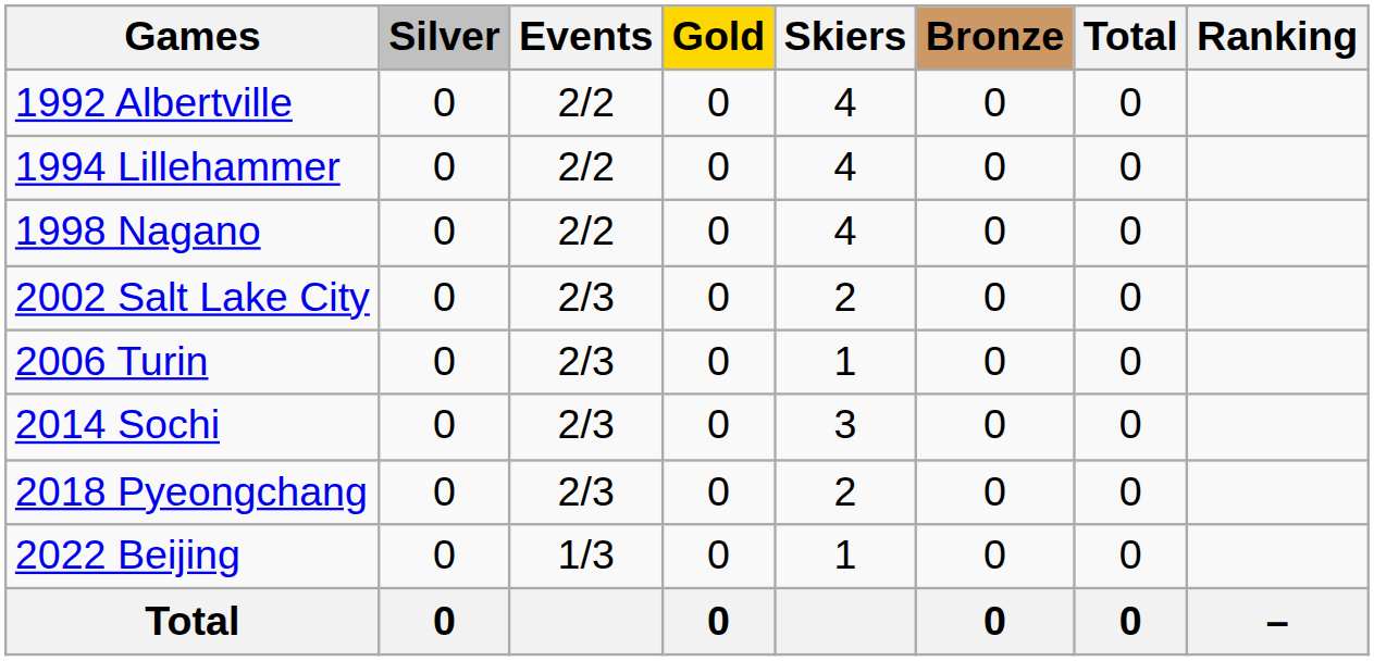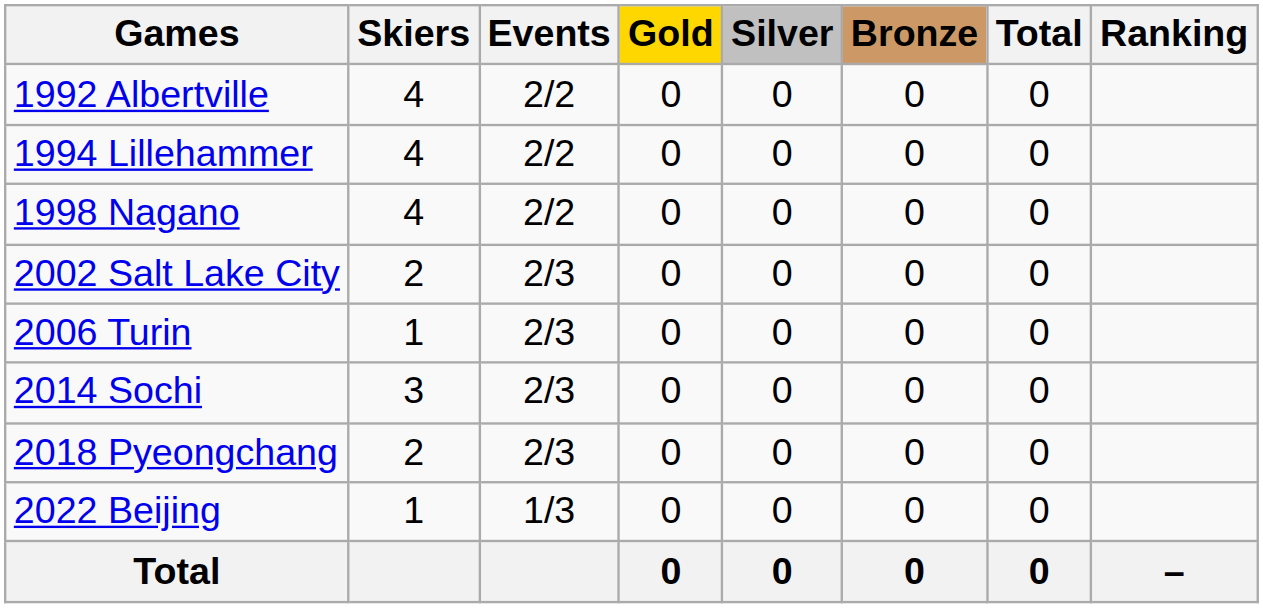 <table class="wikitable sortable" style="text-align:center">
 <tr>
 <th>Games</th>
-<th style="background-color:silver;">Silver</th>
+<th>Skiers</th>
 <th>Events</th>
 <th style="background-color:gold;">Gold</th>
-<th>Skiers</th>
+<th style="background-color:silver;">Silver</th>
 <th style="background-color:#c96;">Bronze</th>
 <th>Total</th>
 <th>Ranking</th>
 </tr>
 <tr>
 <td align=left><a href='#'>1992 Albertville</a></td>
-<td>0</td>
+<td>4</td>
 <td>2/2</td>
 <td>0</td>
-<td>4</td>
+<td>0</td>
 <td>0</td>
 <td>0</td>
 <td></td>
 </tr>
 <tr>
 <td align=left><a href='#'>1994 Lillehammer</a></td>
-<td>0</td>
+<td>4</td>
 <td>2/2</td>
 <td>0</td>
-<td>4</td>
+<td>0</td>
 <td>0</td>
 <td>0</td>
 <td></td>
 </tr>
 <tr>
 <td align=left><a href='#'>1998 Nagano</a></td>
-<td>0</td>
+<td>4</td>
 <td>2/2</td>
 <td>0</td>
-<td>4</td>
+<td>0</td>
 <td>0</td>
 <td>0</td>
 <td></td>
 </tr>
 <tr>
 <td align=left><a href='#'>2002 Salt Lake City</a></td>
-<td>0</td>
+<td>2</td>
 <td>2/3</td>
 <td>0</td>
-<td>2</td>
+<td>0</td>
 <td>0</td>
 <td>0</td>
 <td></td>
 </tr>
 <tr>
 <td align=left><a href='#'>2006 Turin</a></td>
-<td>0</td>
+<td>1</td>
 <td>2/3</td>
 <td>0</td>
-<td>1</td>
+<td>0</td>
 <td>0</td>
 <td>0</td>
 <td></td>
 </tr>
 <tr>
 <td align=left><a href='#'>2014 Sochi</a></td>
-<td>0</td>
+<td>3</td>
 <td>2/3</td>
 <td>0</td>
-<td>3</td>
+<td>0</td>
 <td>0</td>
 <td>0</td>
 <td></td>
 </tr>
 <tr>
 <td align=left><a href='#'>2018 Pyeongchang</a></td>
-<td>0</td>
+<td>2</td>
 <td>2/3</td>
 <td>0</td>
-<td>2</td>
+<td>0</td>
 <td>0</td>
 <td>0</td>
 <td></td>
 </tr>
 <tr>
 <td align=left><a href='#'>2022 Beijing</a></td>
-<td>0</td>
+<td>1</td>
 <td>1/3</td>
 <td>0</td>
-<td>1</td>
+<td>0</td>
 <td>0</td>
 <td>0</td>
 <td></td>
 </tr>
 <tr>
 <th>Total</th>
-<th>0</th>
+<th></th>
 <th></th>
 <th>0</th>
-<th></th>
+<th>0</th>
 <th>0</th>
 <th>0</th>
 <th>–</th>
 </tr>
 </table>
